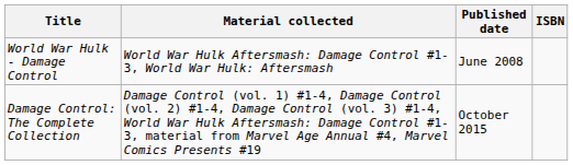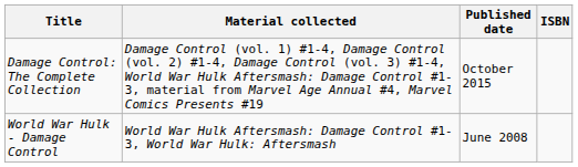 <table class="wikitable">
 <tr>
 <th>Title</th>
 <th>Material collected</th>
 <th>Published date</th>
 <th>ISBN</th>
 </tr>
 <tr>
+<td><em>Damage Control: The Complete Collection</em></td>
+<td><em>Damage Control</em> (vol. 1) #1-4, <em>Damage Control</em> (vol. 2) #1-4, <em>Damage Control</em> (vol. 3) #1-4, <em>World War Hulk Aftersmash: Damage Control</em> #1-3, material from <em>Marvel Age</em> <em>Annual</em> #4, <em>Marvel Comics Presents</em> #19</td>
+<td>October 2015</td>
+<td></td>
+</tr>
+<tr>
 <td><em>World War Hulk - Damage Control</em></td>
 <td><em>World War Hulk Aftersmash: Damage Control</em> #1-3, <em>World War Hulk: Aftersmash</em></td>
 <td>June 2008</td>
 <td></td>
 </tr>
-<tr>
-<td><em>Damage Control: The Complete Collection</em></td>
-<td><em>Damage Control</em> (vol. 1) #1-4, <em>Damage Control</em> (vol. 2) #1-4, <em>Damage Control</em> (vol. 3) #1-4, <em>World War Hulk Aftersmash: Damage Control</em> #1-3, material from <em>Marvel Age</em> <em>Annual</em> #4, <em>Marvel Comics Presents</em> #19</td>
-<td>October 2015</td>
-<td></td>
-</tr>
 </table>
